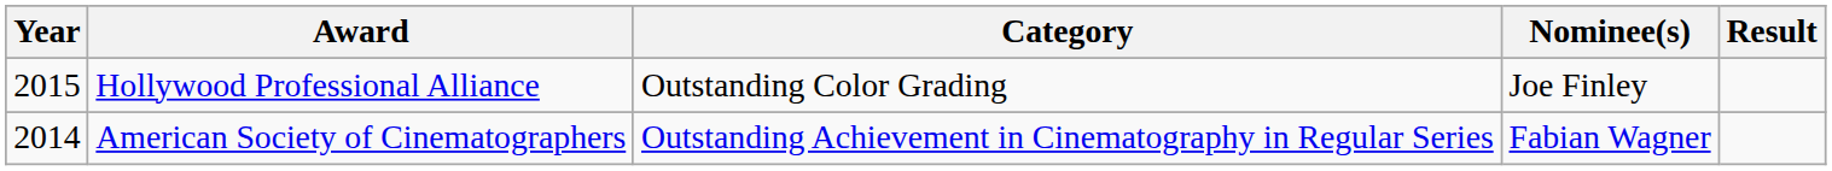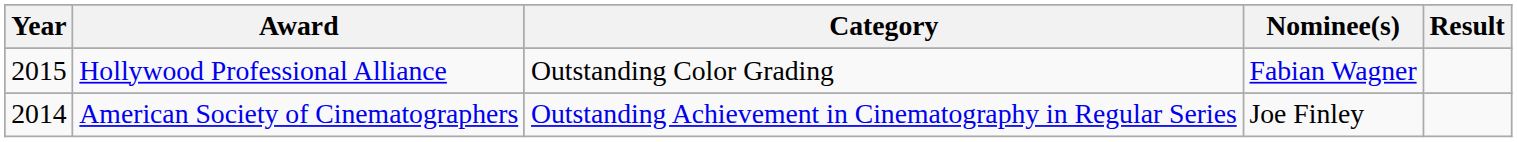 <table class="wikitable sortable plainrowheaders">
 <tr>
 <th>Year</th>
 <th>Award</th>
 <th>Category</th>
 <th>Nominee(s)</th>
 <th>Result</th>
 </tr>
 <tr>
 <td>2015</td>
 <td scope="row"><a href='#'>Hollywood Professional Alliance</a></td>
 <td scope="row">Outstanding Color Grading</td>
-<td scope="row">Joe Finley</td>
+<td scope="row"><a href='#'>Fabian Wagner</a></td>
 <td></td>
 </tr>
 <tr>
 <td>2014</td>
 <td scope="row"><a href='#'>American Society of Cinematographers</a></td>
 <td scope="row"><a href='#'>Outstanding Achievement in Cinematography in Regular Series</a></td>
-<td scope="row"><a href='#'>Fabian Wagner</a></td>
+<td scope="row">Joe Finley</td>
 <td></td>
 </tr>
 </table>
